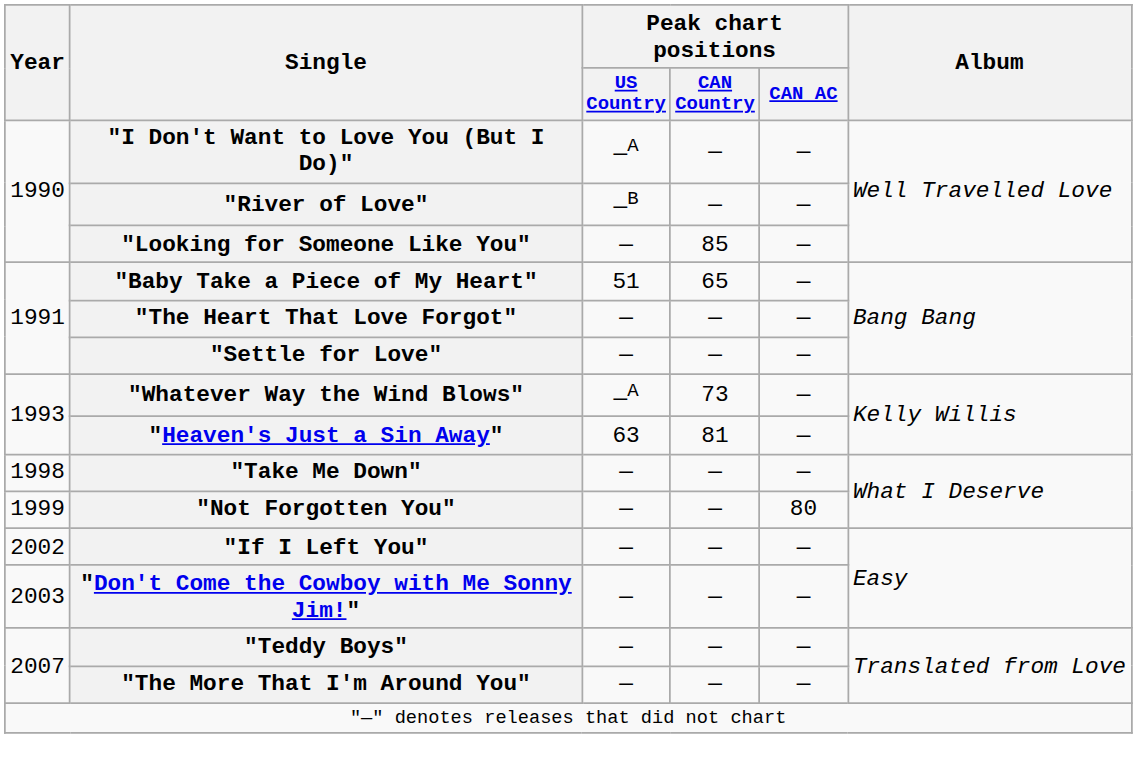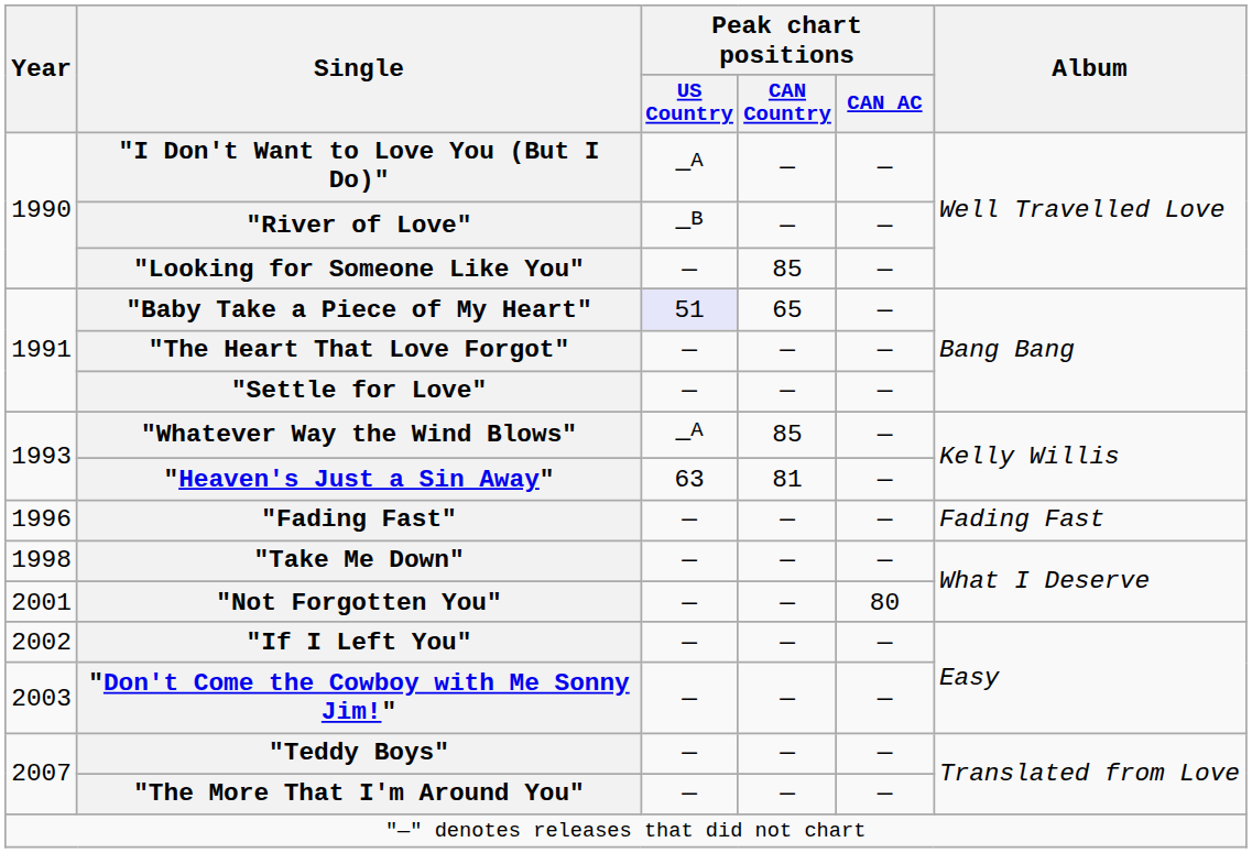 <table class="wikitable plainrowheaders" style="text-align:center;">
 <tr>
 <th rowspan="2">Year</th>
 <th rowspan="2" style="width:22em;">Single</th>
 <th colspan="3">Peak chart positions</th>
 <th rowspan="2">Album</th>
 </tr>
 <tr style="font-size:smaller;">
 <th style="width:45px;"><a href='#'>US Country</a><br></th>
 <th style="width:45px;"><a href='#'>CAN Country</a></th>
 <th style="width:45px;"><a href='#'>CAN AC</a></th>
 </tr>
 <tr>
 <td rowspan="3">1990</td>
 <th scope="row">"I Don't Want to Love You (But I Do)"</th>
 <td>—<sup>A</sup></td>
 <td>—</td>
 <td>—</td>
 <td style="text-align:left;" rowspan="3"><em>Well Travelled Love</em></td>
 </tr>
 <tr>
 <th scope="row">"River of Love"</th>
 <td>—<sup>B</sup></td>
 <td>—</td>
 <td>—</td>
 </tr>
 <tr>
 <th scope="row">"Looking for Someone Like You"</th>
 <td>—</td>
 <td>85</td>
 <td>—</td>
 </tr>
 <tr>
 <td rowspan="3">1991</td>
 <th scope="row">"Baby Take a Piece of My Heart"</th>
-<td>51</td>
+<td style="background: lavender;">51</td>
 <td>65</td>
 <td>—</td>
 <td style="text-align:left;" rowspan="3"><em>Bang Bang</em></td>
 </tr>
 <tr>
 <th scope="row">"The Heart That Love Forgot"</th>
 <td>—</td>
 <td>—</td>
 <td>—</td>
 </tr>
 <tr>
 <th scope="row">"Settle for Love"</th>
 <td>—</td>
 <td>—</td>
 <td>—</td>
 </tr>
 <tr>
 <td rowspan="2">1993</td>
 <th scope="row">"Whatever Way the Wind Blows"</th>
 <td>—<sup>A</sup></td>
-<td>73</td>
+<td>85</td>
 <td>—</td>
 <td style="text-align:left;" rowspan="2"><em>Kelly Willis</em></td>
 </tr>
 <tr>
 <th scope="row">"<a href='#'>Heaven's Just a Sin Away</a>"</th>
 <td>63</td>
 <td>81</td>
 <td>—</td>
 </tr>
 <tr>
+<td>1996</td>
+<th scope="row">"Fading Fast"</th>
+<td>—</td>
+<td>—</td>
+<td>—</td>
+<td style="text-align:left;"><em>Fading Fast</em></td>
+</tr>
+<tr>
 <td>1998</td>
 <th scope="row">"Take Me Down"</th>
 <td>—</td>
 <td>—</td>
 <td>—</td>
 <td rowspan="2" style="text-align:left;"><em>What I Deserve</em></td>
 </tr>
 <tr>
-<td>1999</td>
+<td>2001</td>
 <th scope="row">"Not Forgotten You"</th>
 <td>—</td>
 <td>—</td>
 <td>80</td>
 </tr>
 <tr>
 <td>2002</td>
 <th scope="row">"If I Left You"</th>
 <td>—</td>
 <td>—</td>
 <td>—</td>
 <td style="text-align:left;" rowspan="2"><em>Easy</em></td>
 </tr>
 <tr>
 <td>2003</td>
 <th scope="row">"<a href='#'>Don't Come the Cowboy with Me Sonny Jim!</a>"</th>
 <td>—</td>
 <td>—</td>
 <td>—</td>
 </tr>
 <tr>
 <td rowspan="2">2007</td>
 <th scope="row">"Teddy Boys"</th>
 <td>—</td>
 <td>—</td>
 <td>—</td>
 <td style="text-align:left;" rowspan="2"><em>Translated from Love</em></td>
 </tr>
 <tr>
 <th scope="row">"The More That I'm Around You"</th>
 <td>—</td>
 <td>—</td>
 <td>—</td>
 </tr>
 <tr>
 <td colspan="6" style="font-size:8pt">"—" denotes releases that did not chart</td>
 </tr>
 </table>
